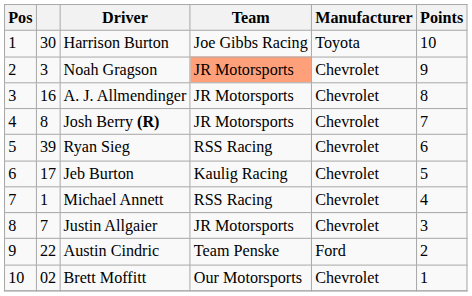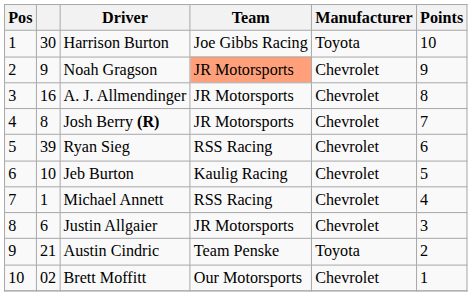 <table class="wikitable" style="font-size:98%">
 <tr>
 <th>Pos</th>
 <th></th>
 <th>Driver</th>
 <th>Team</th>
 <th>Manufacturer</th>
 <th>Points</th>
 </tr>
 <tr>
 <td>1</td>
 <td>30</td>
 <td>Harrison Burton</td>
 <td>Joe Gibbs Racing</td>
 <td>Toyota</td>
 <td>10</td>
 </tr>
 <tr>
 <td>2</td>
-<td>3</td>
+<td>9</td>
 <td>Noah Gragson</td>
 <td style="background: lightsalmon;">JR Motorsports</td>
 <td>Chevrolet</td>
 <td>9</td>
 </tr>
 <tr>
 <td>3</td>
 <td>16</td>
 <td>A. J. Allmendinger</td>
 <td>JR Motorsports</td>
 <td>Chevrolet</td>
 <td>8</td>
 </tr>
 <tr>
 <td>4</td>
 <td>8</td>
 <td>Josh Berry <strong>(R)</strong></td>
 <td>JR Motorsports</td>
 <td>Chevrolet</td>
 <td>7</td>
 </tr>
 <tr>
 <td>5</td>
 <td>39</td>
 <td>Ryan Sieg</td>
 <td>RSS Racing</td>
 <td>Chevrolet</td>
 <td>6</td>
 </tr>
 <tr>
 <td>6</td>
-<td>17</td>
+<td>10</td>
 <td>Jeb Burton</td>
 <td>Kaulig Racing</td>
 <td>Chevrolet</td>
 <td>5</td>
 </tr>
 <tr>
 <td>7</td>
 <td>1</td>
 <td>Michael Annett</td>
 <td>RSS Racing</td>
 <td>Chevrolet</td>
 <td>4</td>
 </tr>
 <tr>
 <td>8</td>
-<td>7</td>
+<td>6</td>
 <td>Justin Allgaier</td>
 <td>JR Motorsports</td>
 <td>Chevrolet</td>
 <td>3</td>
 </tr>
 <tr>
 <td>9</td>
-<td>22</td>
+<td>21</td>
 <td>Austin Cindric</td>
 <td>Team Penske</td>
-<td>Ford</td>
+<td>Toyota</td>
 <td>2</td>
 </tr>
 <tr>
 <td>10</td>
 <td>02</td>
 <td>Brett Moffitt</td>
 <td>Our Motorsports</td>
 <td>Chevrolet</td>
 <td>1</td>
 </tr>
 <tr>
 </tr>
 </table>
